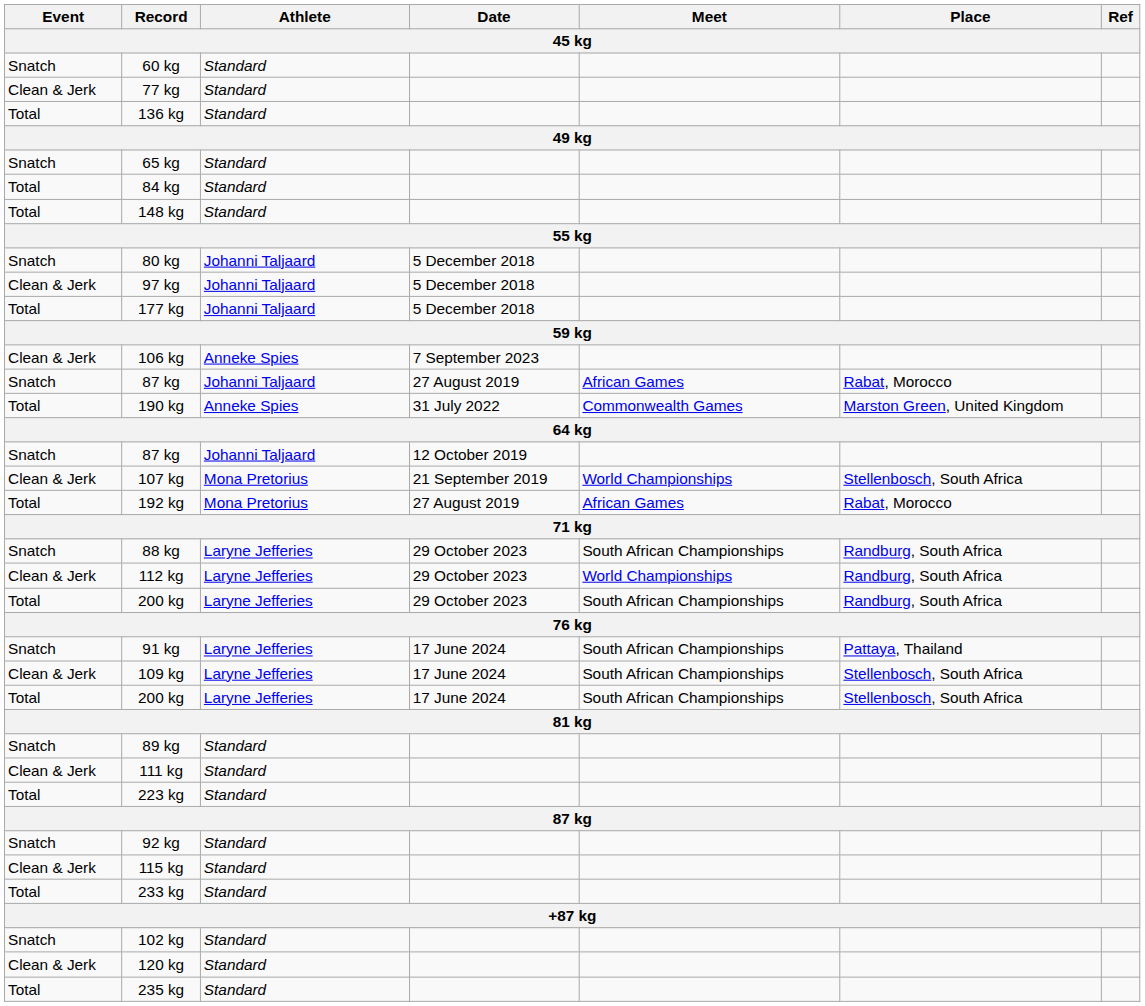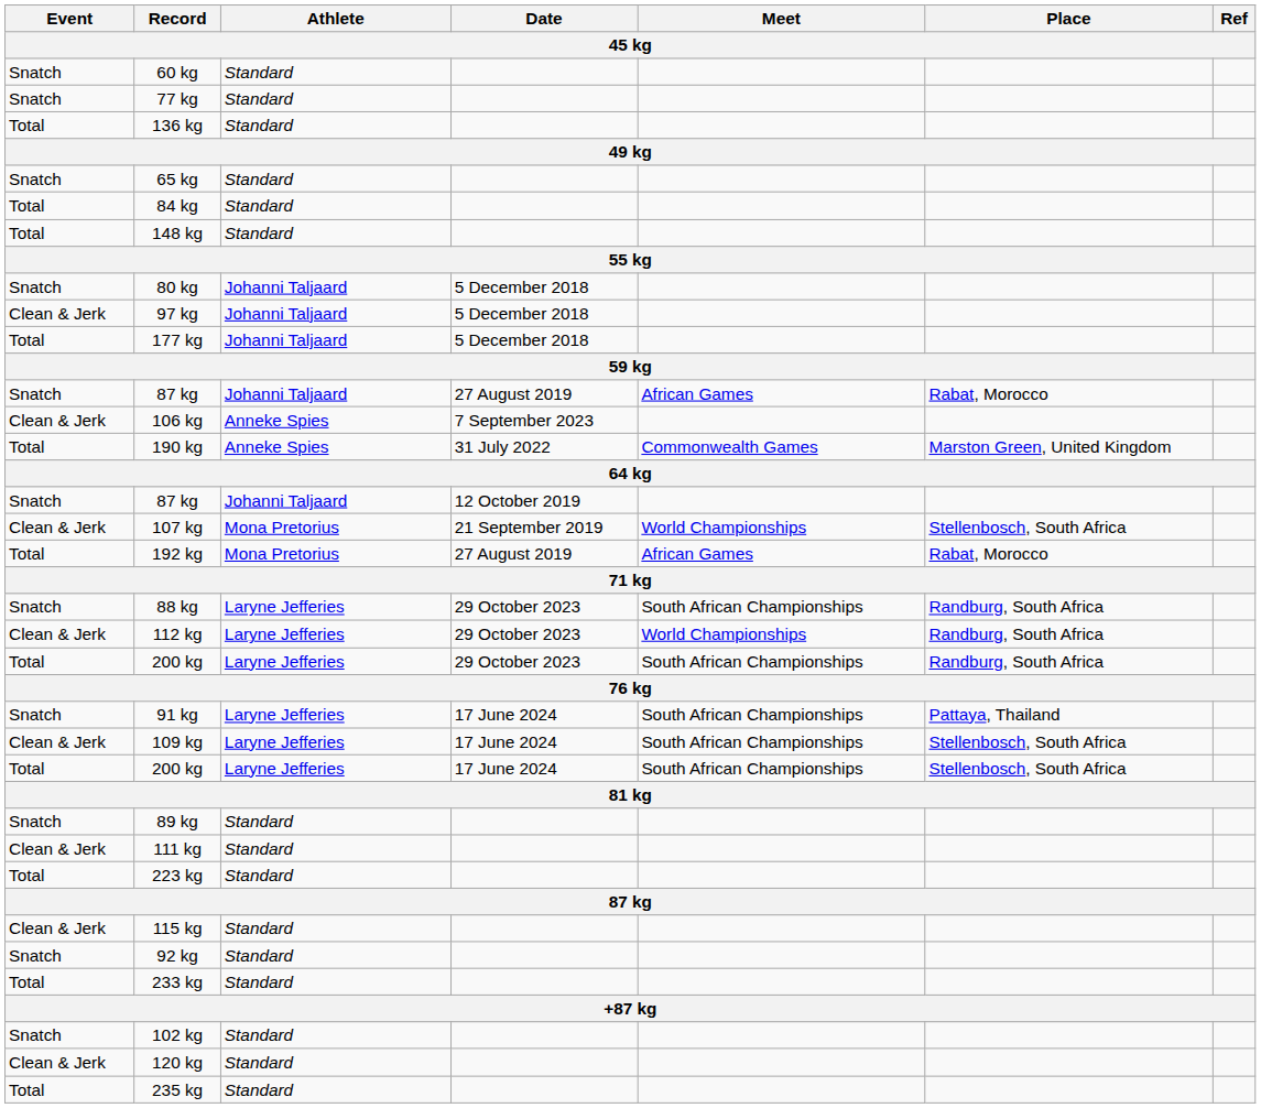 <table class="wikitable" style="font-size:95%;">
 <tr>
 <th width=9%>Event</th>
 <th width=6%>Record</th>
 <th width=16%>Athlete</th>
 <th width=13%>Date</th>
 <th width=20%>Meet</th>
 <th width=20%>Place</th>
 <th width=3%>Ref</th>
 </tr>
 <tr bgcolor="#DDDDDD">
 <th colspan="7">45 kg</th>
 </tr>
 <tr>
 <td>Snatch</td>
 <td align="center">60 kg</td>
 <td><em>Standard</em></td>
 <td></td>
 <td></td>
 <td></td>
 <td></td>
 </tr>
 <tr>
-<td>Clean & Jerk</td>
+<td>Snatch</td>
 <td align="center">77 kg</td>
 <td><em>Standard</em></td>
 <td></td>
 <td></td>
 <td></td>
 <td></td>
 </tr>
 <tr>
 <td>Total</td>
 <td align="center">136 kg</td>
 <td><em>Standard</em></td>
 <td></td>
 <td></td>
 <td></td>
 <td></td>
 </tr>
 <tr bgcolor="#DDDDDD">
 <th colspan="7">49 kg</th>
 </tr>
 <tr>
 <td>Snatch</td>
 <td align="center">65 kg</td>
 <td><em>Standard</em></td>
 <td></td>
 <td></td>
 <td></td>
 <td></td>
 </tr>
 <tr>
 <td>Total</td>
 <td align="center">84 kg</td>
 <td><em>Standard</em></td>
 <td></td>
 <td></td>
 <td></td>
 <td></td>
 </tr>
 <tr>
 <td>Total</td>
 <td align="center">148 kg</td>
 <td><em>Standard</em></td>
 <td></td>
 <td></td>
 <td></td>
 <td></td>
 </tr>
 <tr bgcolor="#DDDDDD">
 <th colspan="7">55 kg</th>
 </tr>
 <tr>
 <td>Snatch</td>
 <td align="center">80 kg</td>
 <td><a href='#'>Johanni Taljaard</a></td>
 <td>5 December 2018</td>
 <td></td>
 <td></td>
 <td></td>
 </tr>
 <tr>
 <td>Clean & Jerk</td>
 <td align="center">97 kg</td>
 <td><a href='#'>Johanni Taljaard</a></td>
 <td>5 December 2018</td>
 <td></td>
 <td></td>
 <td></td>
 </tr>
 <tr>
 <td>Total</td>
 <td align="center">177 kg</td>
 <td><a href='#'>Johanni Taljaard</a></td>
 <td>5 December 2018</td>
 <td></td>
 <td></td>
 <td></td>
 </tr>
 <tr bgcolor="#DDDDDD">
 <th colspan="7">59 kg</th>
 </tr>
 <tr>
+<td>Snatch</td>
+<td align="center">87 kg</td>
+<td><a href='#'>Johanni Taljaard</a></td>
+<td>27 August 2019</td>
+<td><a href='#'>African Games</a></td>
+<td><a href='#'>Rabat</a>, Morocco</td>
+<td></td>
+</tr>
+<tr>
 <td>Clean & Jerk</td>
 <td align="center">106 kg</td>
 <td><a href='#'>Anneke Spies</a></td>
 <td>7 September 2023</td>
 <td></td>
 <td></td>
-<td></td>
-</tr>
-<tr>
-<td>Snatch</td>
-<td align="center">87 kg</td>
-<td><a href='#'>Johanni Taljaard</a></td>
-<td>27 August 2019</td>
-<td><a href='#'>African Games</a></td>
-<td><a href='#'>Rabat</a>, Morocco</td>
 <td></td>
 </tr>
 <tr>
 <td>Total</td>
 <td align="center">190 kg</td>
 <td><a href='#'>Anneke Spies</a></td>
 <td>31 July 2022</td>
 <td><a href='#'>Commonwealth Games</a></td>
 <td><a href='#'>Marston Green</a>, United Kingdom</td>
 <td></td>
 </tr>
 <tr bgcolor="#DDDDDD">
 <th colspan="7">64 kg</th>
 </tr>
 <tr>
 <td>Snatch</td>
 <td align="center">87 kg</td>
 <td><a href='#'>Johanni Taljaard</a></td>
 <td>12 October 2019</td>
 <td></td>
 <td></td>
 <td></td>
 </tr>
 <tr>
 <td>Clean & Jerk</td>
 <td align="center">107 kg</td>
 <td><a href='#'>Mona Pretorius</a></td>
 <td>21 September 2019</td>
 <td><a href='#'>World Championships</a></td>
 <td><a href='#'>Stellenbosch</a>,  South Africa</td>
 <td></td>
 </tr>
 <tr>
 <td>Total</td>
 <td align="center">192 kg</td>
 <td><a href='#'>Mona Pretorius</a></td>
 <td>27 August 2019</td>
 <td><a href='#'>African Games</a></td>
 <td><a href='#'>Rabat</a>, Morocco</td>
 <td></td>
 </tr>
 <tr bgcolor="#DDDDDD">
 <th colspan="7">71 kg</th>
 </tr>
 <tr>
 <td>Snatch</td>
 <td align="center">88 kg</td>
 <td><a href='#'>Laryne Jefferies</a></td>
 <td>29 October 2023</td>
 <td>South African Championships</td>
 <td><a href='#'>Randburg</a>, South Africa</td>
 <td></td>
 </tr>
 <tr>
 <td>Clean & Jerk</td>
 <td align="center">112 kg</td>
 <td><a href='#'>Laryne Jefferies</a></td>
 <td>29 October 2023</td>
 <td><a href='#'>World Championships</a></td>
 <td><a href='#'>Randburg</a>, South Africa</td>
 <td></td>
 </tr>
 <tr>
 <td>Total</td>
 <td align="center">200 kg</td>
 <td><a href='#'>Laryne Jefferies</a></td>
 <td>29 October 2023</td>
 <td>South African Championships</td>
 <td><a href='#'>Randburg</a>, South Africa</td>
 <td></td>
 </tr>
 <tr bgcolor="#DDDDDD">
 <th colspan="7">76 kg</th>
 </tr>
 <tr>
 <td>Snatch</td>
 <td align="center">91 kg</td>
 <td><a href='#'>Laryne Jefferies</a></td>
 <td>17 June 2024</td>
 <td>South African Championships</td>
 <td><a href='#'>Pattaya</a>, Thailand</td>
 <td></td>
 </tr>
 <tr>
 <td>Clean & Jerk</td>
 <td align="center">109 kg</td>
 <td><a href='#'>Laryne Jefferies</a></td>
 <td>17 June 2024</td>
 <td>South African Championships</td>
 <td><a href='#'>Stellenbosch</a>,  South Africa</td>
 <td></td>
 </tr>
 <tr>
 <td>Total</td>
 <td align="center">200 kg</td>
 <td><a href='#'>Laryne Jefferies</a></td>
 <td>17 June 2024</td>
 <td>South African Championships</td>
 <td><a href='#'>Stellenbosch</a>,  South Africa</td>
 <td></td>
 </tr>
 <tr bgcolor="#DDDDDD">
 <th colspan="7">81 kg</th>
 </tr>
 <tr>
 <td>Snatch</td>
 <td align="center">89 kg</td>
 <td><em>Standard</em></td>
 <td></td>
 <td></td>
 <td></td>
 <td></td>
 </tr>
 <tr>
 <td>Clean & Jerk</td>
 <td align="center">111 kg</td>
 <td><em>Standard</em></td>
 <td></td>
 <td></td>
 <td></td>
 <td></td>
 </tr>
 <tr>
 <td>Total</td>
 <td align="center">223 kg</td>
 <td><em>Standard</em></td>
 <td></td>
 <td></td>
 <td></td>
 <td></td>
 </tr>
 <tr bgcolor="#DDDDDD">
 <th colspan="7">87 kg</th>
 </tr>
 <tr>
-<td>Snatch</td>
-<td align="center">92 kg</td>
+<td>Clean & Jerk</td>
+<td align="center">115 kg</td>
 <td><em>Standard</em></td>
 <td></td>
 <td></td>
 <td></td>
 <td></td>
 </tr>
 <tr>
-<td>Clean & Jerk</td>
-<td align="center">115 kg</td>
+<td>Snatch</td>
+<td align="center">92 kg</td>
 <td><em>Standard</em></td>
 <td></td>
 <td></td>
 <td></td>
 <td></td>
 </tr>
 <tr>
 <td>Total</td>
 <td align="center">233 kg</td>
 <td><em>Standard</em></td>
 <td></td>
 <td></td>
 <td></td>
 <td></td>
 </tr>
 <tr bgcolor="#DDDDDD">
 <th colspan="7">+87 kg</th>
 </tr>
 <tr>
 <td>Snatch</td>
 <td align="center">102 kg</td>
 <td><em>Standard</em></td>
 <td></td>
 <td></td>
 <td></td>
 <td></td>
 </tr>
 <tr>
 <td>Clean & Jerk</td>
 <td align="center">120 kg</td>
 <td><em>Standard</em></td>
 <td></td>
 <td></td>
 <td></td>
 <td></td>
 </tr>
 <tr>
 <td>Total</td>
 <td align="center">235 kg</td>
 <td><em>Standard</em></td>
 <td></td>
 <td></td>
 <td></td>
 <td></td>
 </tr>
 </table>
